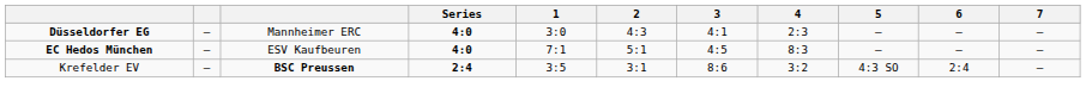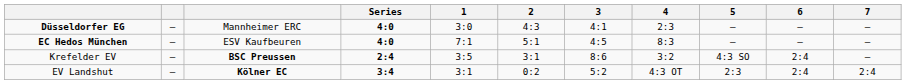 <table class="wikitable" width="100%">
 <tr style="background-color:#c0c0c0;">
 <th style="width:17.5%;"></th>
 <th style="width:2.5%;"></th>
 <th style="width:17.5%;"></th>
 <th style="width:10%;">Series</th>
 <th style="width:7.5%;">1</th>
 <th style="width:7.5%;">2</th>
 <th style="width:7.5%;">3</th>
 <th style="width:7.5%;">4</th>
 <th style="width:7.5%;">5</th>
 <th style="width:7.5%;">6</th>
 <th style="width:7.5%;">7</th>
 </tr>
 <tr align="center">
 <td><strong>Düsseldorfer EG</strong></td>
 <td>–</td>
 <td>Mannheimer ERC</td>
 <td><strong>4:0</strong></td>
 <td>3:0</td>
 <td>4:3</td>
 <td>4:1</td>
 <td>2:3</td>
 <td>–</td>
 <td>–</td>
 <td>–</td>
 </tr>
 <tr align="center">
 <td><strong>EC Hedos München</strong></td>
 <td>–</td>
 <td>ESV Kaufbeuren</td>
 <td><strong>4:0</strong></td>
 <td>7:1</td>
 <td>5:1</td>
 <td>4:5</td>
 <td>8:3</td>
 <td>–</td>
 <td>–</td>
 <td>–</td>
 </tr>
 <tr align="center">
 <td>Krefelder EV</td>
 <td>–</td>
 <td><strong>BSC Preussen</strong></td>
 <td><strong>2:4</strong></td>
 <td>3:5</td>
 <td>3:1</td>
 <td>8:6</td>
 <td>3:2</td>
 <td>4:3 SO</td>
 <td>2:4</td>
 <td>–</td>
 </tr>
+<tr align="center">
+<td>EV Landshut</td>
+<td>–</td>
+<td><strong>Kölner EC</strong></td>
+<td><strong>3:4</strong></td>
+<td>3:1</td>
+<td>0:2</td>
+<td>5:2</td>
+<td>4:3 OT</td>
+<td>2:3</td>
+<td>2:4</td>
+<td>2:4</td>
+</tr>
 </table>
